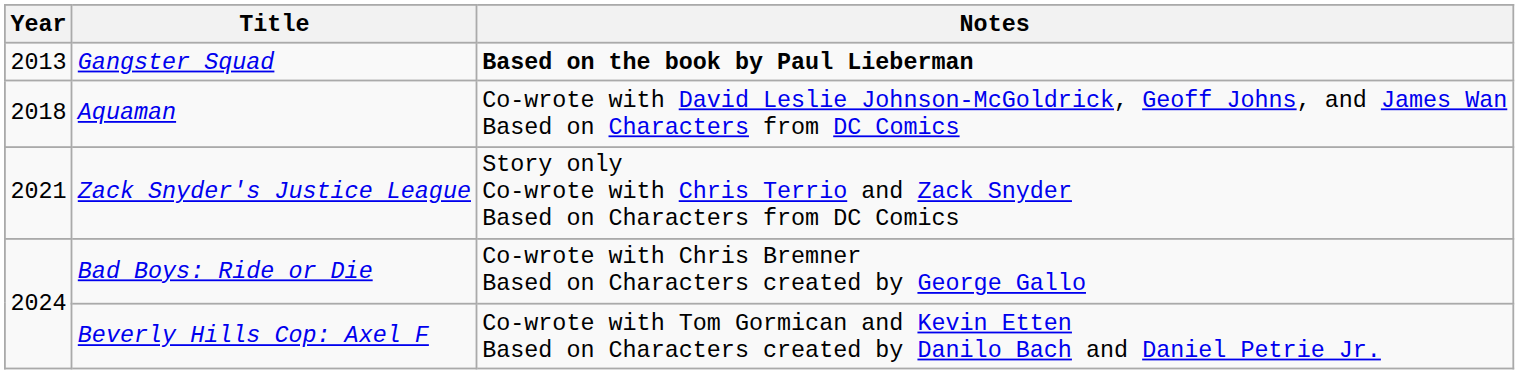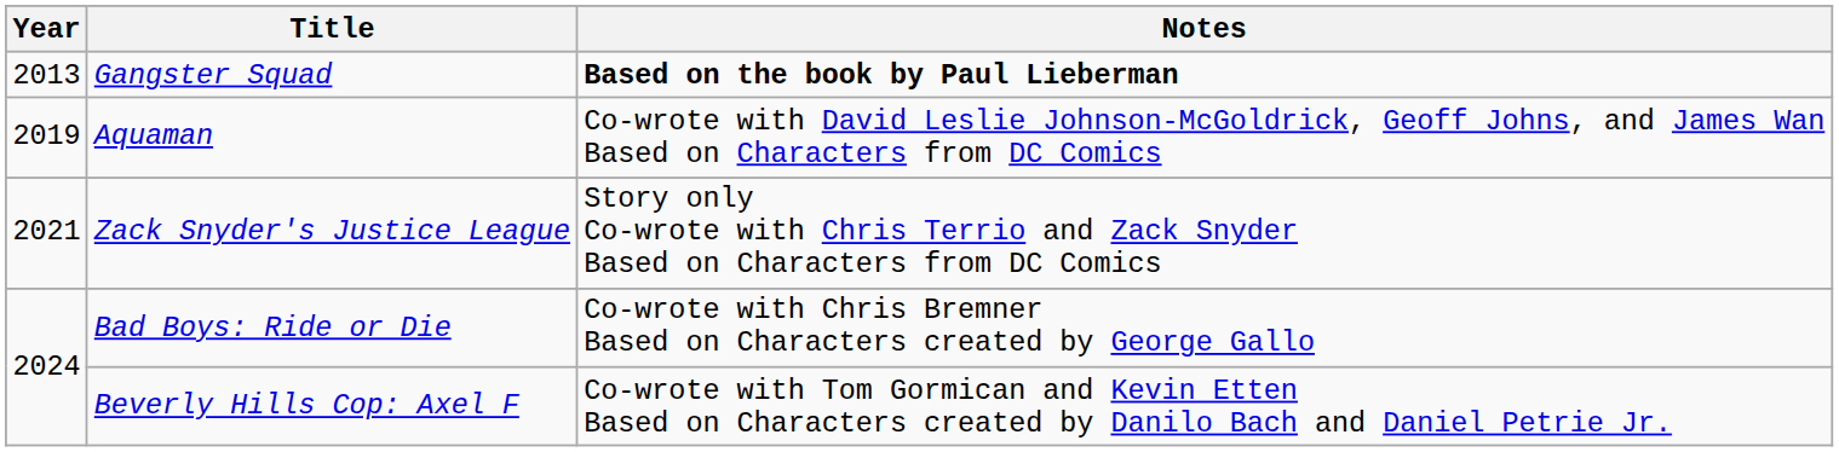 <table class="wikitable">
 <tr>
 <th>Year</th>
 <th>Title</th>
 <th>Notes</th>
 </tr>
 <tr>
 <td>2013</td>
 <td><em><a href='#'>Gangster Squad</a></em></td>
 <td><strong>Based on the book by Paul Lieberman</strong></td>
 </tr>
 <tr>
-<td>2018</td>
+<td>2019</td>
 <td><em><a href='#'>Aquaman</a></em></td>
 <td>Co-wrote with <a href='#'>David Leslie Johnson-McGoldrick</a>, <a href='#'>Geoff Johns</a>, and <a href='#'>James Wan</a><br>Based on <a href='#'>Characters</a> from <a href='#'>DC Comics</a></td>
 </tr>
 <tr>
 <td>2021</td>
 <td><em><a href='#'>Zack Snyder's Justice League</a></em></td>
 <td>Story only<br>Co-wrote with <a href='#'>Chris Terrio</a> and <a href='#'>Zack Snyder</a><br>Based on Characters from DC Comics</td>
 </tr>
 <tr>
 <td rowspan="2">2024</td>
 <td><em><a href='#'>Bad Boys: Ride or Die</a></em></td>
 <td>Co-wrote with Chris Bremner<br>Based on Characters created by <a href='#'>George Gallo</a></td>
 </tr>
 <tr>
 <td><em><a href='#'>Beverly Hills Cop: Axel F</a></em></td>
 <td>Co-wrote with Tom Gormican and <a href='#'>Kevin Etten</a><br>Based on Characters created by <a href='#'>Danilo Bach</a> and <a href='#'>Daniel Petrie Jr.</a></td>
 </tr>
 </table>
